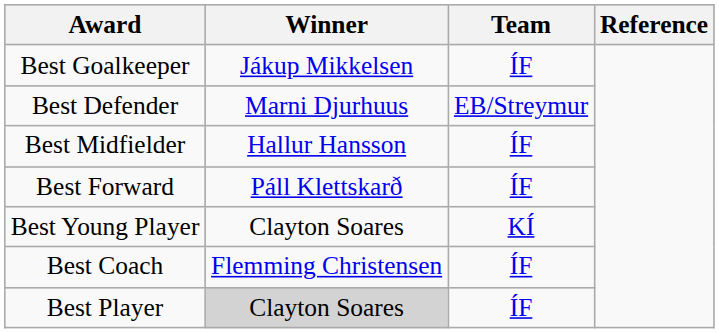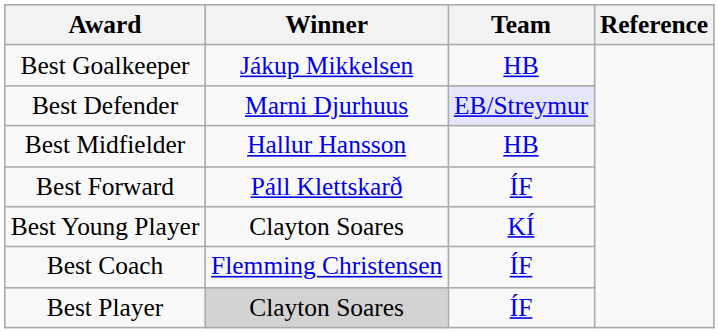 <table class="wikitable">
 <tr>
 <th>Award</th>
 <th>Winner</th>
 <th>Team</th>
 <th>Reference</th>
 </tr>
 <tr>
 <td align="center" rowspan="1">Best Goalkeeper</td>
 <td align="center" rowspan="1"> <a href='#'>Jákup Mikkelsen</a></td>
-<td align="center" rowspan="1"><a href='#'>ÍF</a></td>
+<td align="center" rowspan="1"><a href='#'>HB</a></td>
 <td align="center" rowspan="7"></td>
 </tr>
 <tr>
 <td align="center" rowspan="1">Best Defender</td>
 <td align="center" rowspan="1"> <a href='#'>Marni Djurhuus</a></td>
-<td align="center" rowspan="1"><a href='#'>EB/Streymur</a></td>
+<td align="center" rowspan="1" style="background: lavender;"><a href='#'>EB/Streymur</a></td>
 </tr>
 <tr>
 <td align="center" rowspan="1">Best Midfielder</td>
 <td align="center" rowspan="1"> <a href='#'>Hallur Hansson</a></td>
-<td align="center" rowspan="1"><a href='#'>ÍF</a></td>
+<td align="center" rowspan="1"><a href='#'>HB</a></td>
 </tr>
 <tr>
 <td align="center" rowspan="1">Best Forward</td>
 <td align="center" rowspan="1"> <a href='#'>Páll Klettskarð</a></td>
 <td align="center" rowspan="1"><a href='#'>ÍF</a></td>
 </tr>
 <tr>
 <td align="center" rowspan="1">Best Young Player</td>
 <td align="center" rowspan="1"> Clayton Soares</td>
 <td align="center" rowspan="1"><a href='#'>KÍ</a></td>
 </tr>
 <tr>
 <td align="center" rowspan="1">Best Coach</td>
 <td align="center" rowspan="1"> <a href='#'>Flemming Christensen</a></td>
 <td align="center" rowspan="1"><a href='#'>ÍF</a></td>
 </tr>
 <tr>
 <td align="center" rowspan="1">Best Player</td>
 <td align="center" rowspan="1" style="background: lightgrey;"> Clayton Soares</td>
 <td align="center" rowspan="1"><a href='#'>ÍF</a></td>
 </tr>
 </table>
